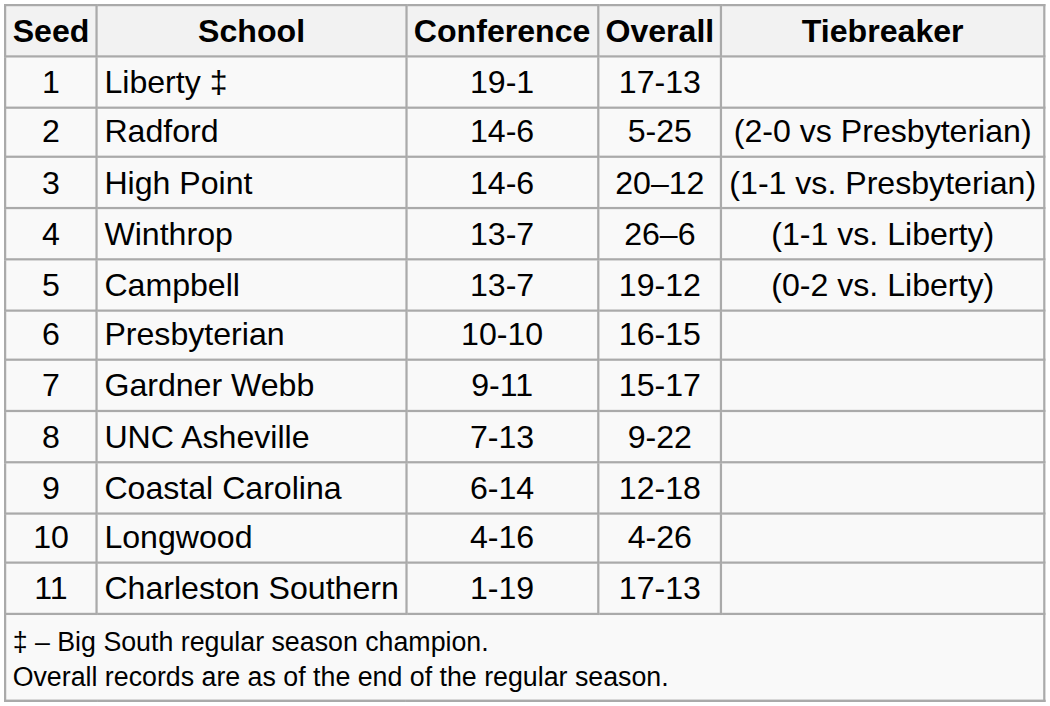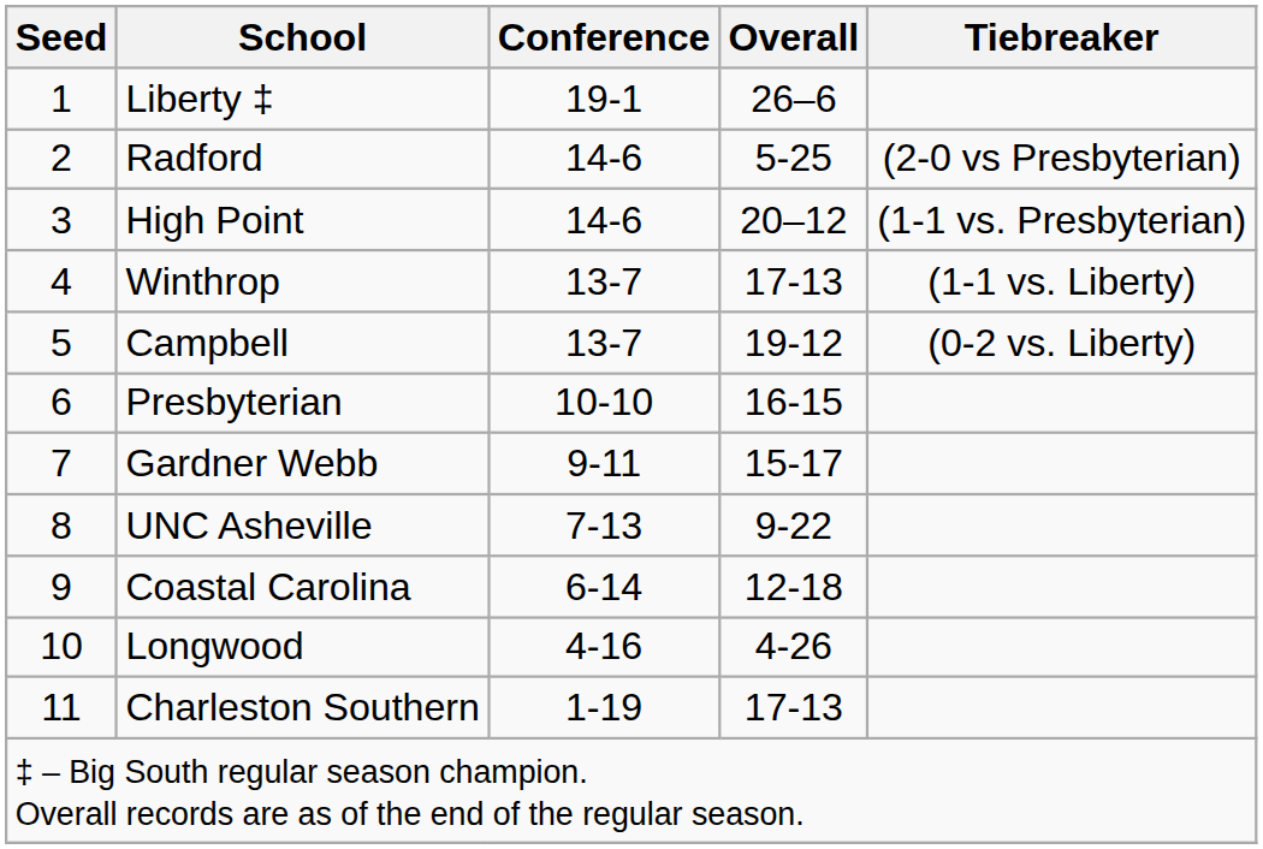 <table class="wikitable" style="white-space:nowrap; font-size:90%;text-align:center">
 <tr>
 <th>Seed</th>
 <th>School</th>
 <th>Conference</th>
 <th>Overall</th>
 <th>Tiebreaker</th>
 </tr>
 <tr>
 <td>1</td>
 <td align=left>Liberty ‡</td>
 <td>19-1</td>
-<td>17-13</td>
+<td>26–6</td>
 <td></td>
 </tr>
 <tr>
 <td>2</td>
 <td align=left>Radford</td>
 <td>14-6</td>
 <td>5-25</td>
 <td>(2-0 vs Presbyterian)</td>
 </tr>
 <tr>
 <td>3</td>
 <td align=left>High Point</td>
 <td>14-6</td>
 <td>20–12</td>
 <td>(1-1 vs. Presbyterian)</td>
 </tr>
 <tr>
 <td>4</td>
 <td align=left>Winthrop</td>
 <td>13-7</td>
-<td>26–6</td>
+<td>17-13</td>
 <td>(1-1 vs. Liberty)</td>
 </tr>
 <tr>
 <td>5</td>
 <td align=left>Campbell</td>
 <td>13-7</td>
 <td>19-12</td>
 <td>(0-2 vs. Liberty)</td>
 </tr>
 <tr>
 <td>6</td>
 <td align=left>Presbyterian</td>
 <td>10-10</td>
 <td>16-15</td>
 <td></td>
 </tr>
 <tr>
 <td>7</td>
 <td align=left>Gardner Webb</td>
 <td>9-11</td>
 <td>15-17</td>
 <td></td>
 </tr>
 <tr>
 <td>8</td>
 <td align=left>UNC Asheville</td>
 <td>7-13</td>
 <td>9-22</td>
 <td></td>
 </tr>
 <tr>
 <td>9</td>
 <td align=left>Coastal Carolina</td>
 <td>6-14</td>
 <td>12-18</td>
 <td></td>
 </tr>
 <tr>
 <td>10</td>
 <td align=left>Longwood</td>
 <td>4-16</td>
 <td>4-26</td>
 <td></td>
 </tr>
 <tr>
 <td>11</td>
 <td align=left>Charleston Southern</td>
 <td>1-19</td>
 <td>17-13</td>
 <td></td>
 </tr>
 <tr>
 <td colspan="5" align=left><small>‡ – Big South regular season champion.<br>Overall records are as of the end of the regular season.</small></td>
 </tr>
 <tr>
 </tr>
 </table>
